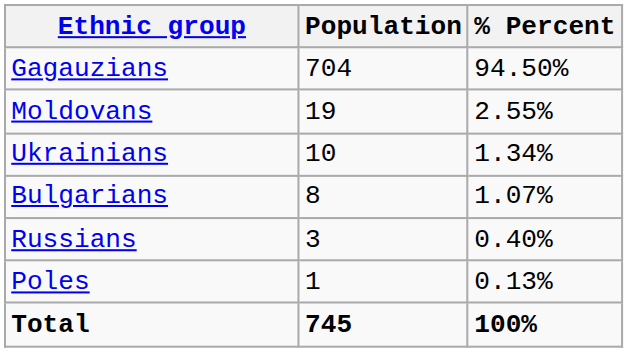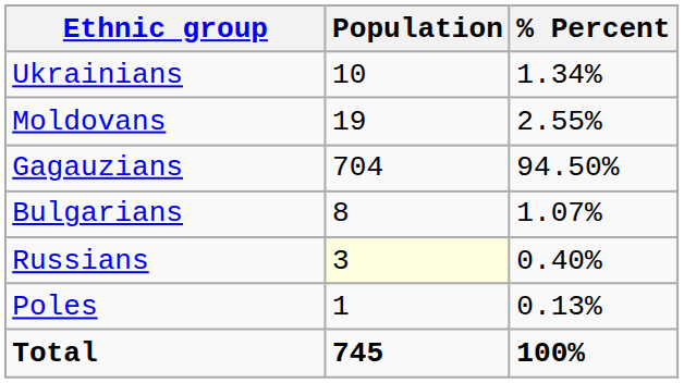 <table class="wikitable sortable">
 <tr>
 <th style="width:140px;"><a href='#'>Ethnic group</a></th>
 <th>Population</th>
 <th>% Percent</th>
 </tr>
 <tr>
-<td><a href='#'>Gagauzians</a></td>
-<td>704</td>
-<td>94.50%</td>
+<td><a href='#'>Ukrainians</a></td>
+<td>10</td>
+<td>1.34%</td>
 </tr>
 <tr>
 <td><a href='#'>Moldovans</a></td>
 <td>19</td>
 <td>2.55%</td>
 </tr>
 <tr>
-<td><a href='#'>Ukrainians</a></td>
-<td>10</td>
-<td>1.34%</td>
+<td><a href='#'>Gagauzians</a></td>
+<td>704</td>
+<td>94.50%</td>
 </tr>
 <tr>
 <td><a href='#'>Bulgarians</a></td>
 <td>8</td>
 <td>1.07%</td>
 </tr>
 <tr>
 <td><a href='#'>Russians</a></td>
-<td>3</td>
+<td style="background: lightyellow;">3</td>
 <td>0.40%</td>
 </tr>
 <tr>
 <td><a href='#'>Poles</a></td>
 <td>1</td>
 <td>0.13%</td>
 </tr>
 <tr>
 <td><strong>Total</strong></td>
 <td><strong>745</strong></td>
 <td><strong>100%</strong></td>
 </tr>
 </table>
